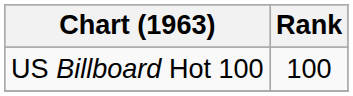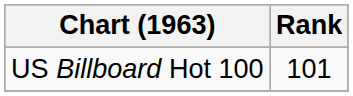 <table class="wikitable">
 <tr>
 <th>Chart (1963)</th>
 <th style="text-align:center;">Rank</th>
 </tr>
 <tr>
 <td>US <em>Billboard</em> Hot 100</td>
-<td style="text-align:center;">100</td>
+<td style="text-align:center;">101</td>
 </tr>
 <tr>
 </tr>
 </table>
